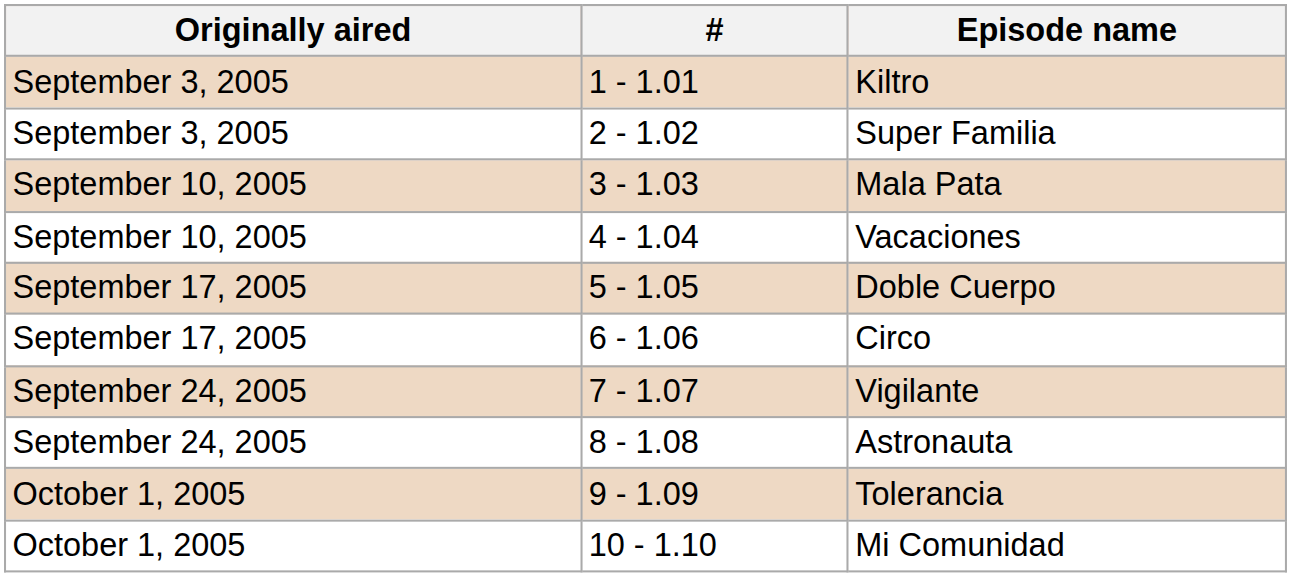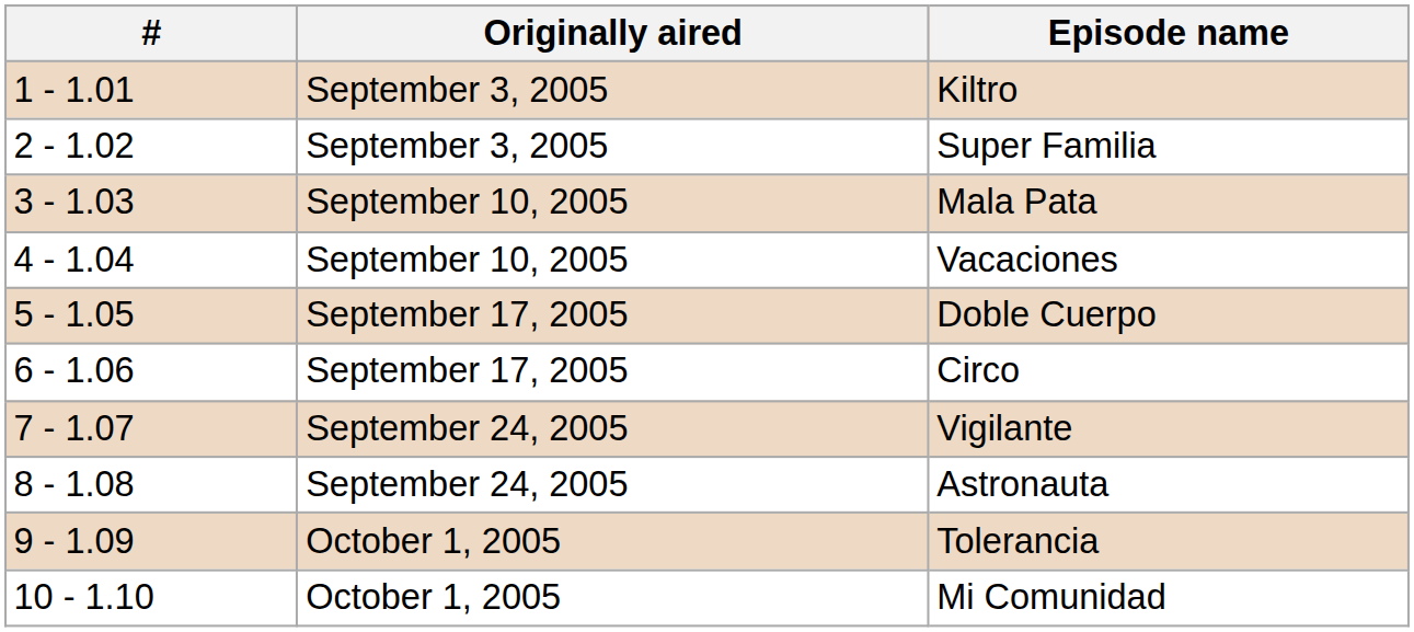 <table class="wikitable" width=50%>
 <tr style="background-color: #C88A65">
+<th>#</th>
 <th>Originally aired</th>
-<th>#</th>
 <th>Episode name</th>
 </tr>
 <tr style="background-color: #EED9C4" |>
+<td>1 - 1.01</td>
 <td>September 3, 2005</td>
-<td>1 - 1.01</td>
 <td>Kiltro</td>
 </tr>
 <tr style="background-color: #FFFFFF" |>
+<td>2 - 1.02</td>
 <td>September 3, 2005</td>
-<td>2 - 1.02</td>
 <td>Super Familia</td>
 </tr>
 <tr style="background-color: #EED9C4" |>
+<td>3 - 1.03</td>
 <td>September 10, 2005</td>
-<td>3 - 1.03</td>
 <td>Mala Pata</td>
 </tr>
 <tr style="background-color: #FFFFFF" |>
+<td>4 - 1.04</td>
 <td>September 10, 2005</td>
-<td>4 - 1.04</td>
 <td>Vacaciones</td>
 </tr>
 <tr style="background-color: #EED9C4" |>
+<td>5 - 1.05</td>
 <td>September 17, 2005</td>
-<td>5 - 1.05</td>
 <td>Doble Cuerpo</td>
 </tr>
 <tr style="background-color: #FFFFFF" |>
+<td>6 - 1.06</td>
 <td>September 17, 2005</td>
-<td>6 - 1.06</td>
 <td>Circo</td>
 </tr>
 <tr style="background-color: #EED9C4" |>
+<td>7 - 1.07</td>
 <td>September 24, 2005</td>
-<td>7 - 1.07</td>
 <td>Vigilante</td>
 </tr>
 <tr style="background-color: #FFFFFF" |>
+<td>8 - 1.08</td>
 <td>September 24, 2005</td>
-<td>8 - 1.08</td>
 <td>Astronauta</td>
 </tr>
 <tr style="background-color: #EED9C4" |>
+<td>9 - 1.09</td>
 <td>October 1, 2005</td>
-<td>9 - 1.09</td>
 <td>Tolerancia</td>
 </tr>
 <tr style="background-color: #FFFFFF" |>
+<td>10 - 1.10</td>
 <td>October 1, 2005</td>
-<td>10 - 1.10</td>
 <td>Mi Comunidad</td>
 </tr>
 </table>
